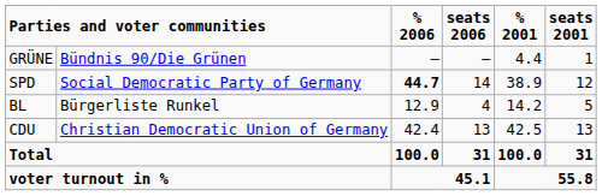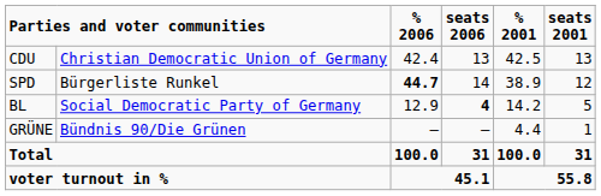 <table class="wikitable">
 <tr --  class="bgcolor5">
 <td colspan="2"><strong>Parties and voter communities</strong></td>
 <td align="center"><strong>%<br>2006</strong></td>
 <td align="center"><strong>seats<br>2006</strong></td>
 <td align="center"><strong>%<br>2001</strong></td>
 <td align="center"><strong>seats<br>2001</strong></td>
 </tr>
 <tr --->
-<td>GRÜNE</td>
-<td><a href='#'>Bündnis 90/Die Grünen</a></td>
-<td align="right">–</td>
-<td align="right">–</td>
-<td align="right">4.4</td>
-<td align="right">1</td>
+<td>CDU</td>
+<td><a href='#'>Christian Democratic Union of Germany</a></td>
+<td align="right">42.4</td>
+<td align="right">13</td>
+<td align="right">42.5</td>
+<td align="right">13</td>
 </tr>
 <tr --->
 <td>SPD</td>
-<td><a href='#'>Social Democratic Party of Germany</a></td>
+<td>Bürgerliste Runkel</td>
 <td align="right"><strong>44.7</strong></td>
 <td align="right">14</td>
 <td align="right">38.9</td>
 <td align="right">12</td>
 </tr>
 <tr --->
 <td>BL</td>
-<td>Bürgerliste Runkel</td>
+<td><a href='#'>Social Democratic Party of Germany</a></td>
 <td align="right">12.9</td>
-<td align="right">4</td>
+<td align="right"><strong>4</strong></td>
 <td align="right">14.2</td>
 <td align="right">5</td>
 </tr>
 <tr --->
-<td>CDU</td>
-<td><a href='#'>Christian Democratic Union of Germany</a></td>
-<td align="right">42.4</td>
-<td align="right">13</td>
-<td align="right">42.5</td>
-<td align="right">13</td>
+<td>GRÜNE</td>
+<td><a href='#'>Bündnis 90/Die Grünen</a></td>
+<td align="right">–</td>
+<td align="right">–</td>
+<td align="right">4.4</td>
+<td align="right">1</td>
 </tr>
 <tr --  class="bgcolor5">
 <td colspan="2"><strong>Total</strong></td>
 <td align="right"><strong>100.0</strong></td>
 <td align="right"><strong>31</strong></td>
 <td align="right"><strong>100.0</strong></td>
 <td align="right"><strong>31</strong></td>
 </tr>
 <tr --  class="bgcolor5">
 <td colspan="2"><strong>voter turnout in %</strong></td>
 <td colspan="2" align="right"><strong>45.1</strong></td>
 <td colspan="2" align="right"><strong>55.8</strong></td>
 </tr>
 </table>
